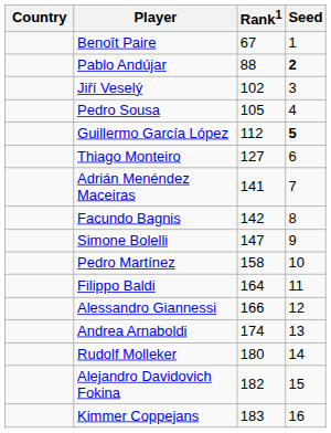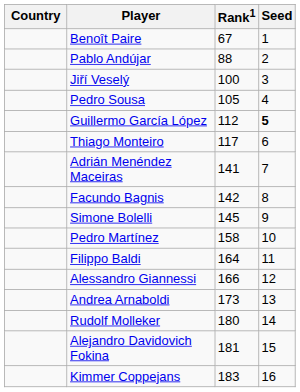 <table class="sortable wikitable">
 <tr>
 <th width="70">Country</th>
 <th width="175">Player</th>
 <th>Rank<sup>1</sup></th>
 <th>Seed</th>
 </tr>
 <tr>
 <td></td>
 <td><a href='#'>Benoît Paire</a></td>
 <td>67</td>
 <td>1</td>
 </tr>
 <tr>
 <td></td>
 <td><a href='#'>Pablo Andújar</a></td>
 <td>88</td>
-<td><strong>2</strong></td>
+<td>2</td>
 </tr>
 <tr>
 <td></td>
 <td><a href='#'>Jiří Veselý</a></td>
-<td>102</td>
+<td>100</td>
 <td>3</td>
 </tr>
 <tr>
 <td></td>
 <td><a href='#'>Pedro Sousa</a></td>
 <td>105</td>
 <td>4</td>
 </tr>
 <tr>
 <td></td>
 <td><a href='#'>Guillermo García López</a></td>
 <td>112</td>
 <td><strong>5</strong></td>
 </tr>
 <tr>
 <td></td>
 <td><a href='#'>Thiago Monteiro</a></td>
-<td>127</td>
+<td>117</td>
 <td>6</td>
 </tr>
 <tr>
 <td></td>
 <td><a href='#'>Adrián Menéndez Maceiras</a></td>
 <td>141</td>
 <td>7</td>
 </tr>
 <tr>
 <td></td>
 <td><a href='#'>Facundo Bagnis</a></td>
 <td>142</td>
 <td>8</td>
 </tr>
 <tr>
 <td></td>
 <td><a href='#'>Simone Bolelli</a></td>
-<td>147</td>
+<td>145</td>
 <td>9</td>
 </tr>
 <tr>
 <td></td>
 <td><a href='#'>Pedro Martínez</a></td>
 <td>158</td>
 <td>10</td>
 </tr>
 <tr>
 <td></td>
 <td><a href='#'>Filippo Baldi</a></td>
 <td>164</td>
 <td>11</td>
 </tr>
 <tr>
 <td></td>
 <td><a href='#'>Alessandro Giannessi</a></td>
 <td>166</td>
 <td>12</td>
 </tr>
 <tr>
 <td></td>
 <td><a href='#'>Andrea Arnaboldi</a></td>
-<td>174</td>
+<td>173</td>
 <td>13</td>
 </tr>
 <tr>
 <td></td>
 <td><a href='#'>Rudolf Molleker</a></td>
 <td>180</td>
 <td>14</td>
 </tr>
 <tr>
 <td></td>
 <td><a href='#'>Alejandro Davidovich Fokina</a></td>
-<td>182</td>
+<td>181</td>
 <td>15</td>
 </tr>
 <tr>
 <td></td>
 <td><a href='#'>Kimmer Coppejans</a></td>
 <td>183</td>
 <td>16</td>
 </tr>
 </table>
